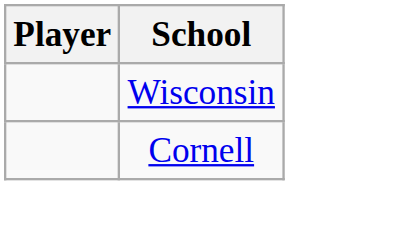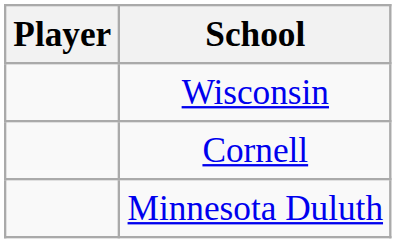 <table class="wikitable sortable" style="font-size: 95%;text-align: center;">
 <tr>
 <th>Player</th>
 <th>School</th>
 </tr>
 <tr>
 <td><strong></strong></td>
 <td><a href='#'>Wisconsin</a></td>
 </tr>
 <tr>
 <td></td>
 <td><a href='#'>Cornell</a></td>
 </tr>
+<tr>
+<td></td>
+<td><a href='#'>Minnesota Duluth</a></td>
+</tr>
 </table>
